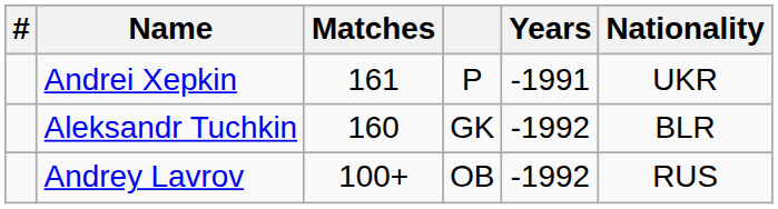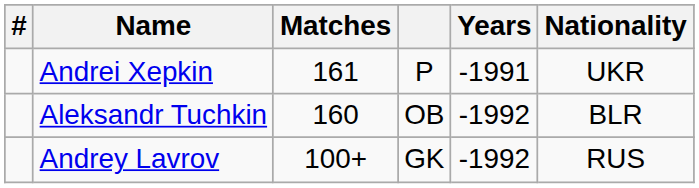 <table class="wikitable sortable" style="text-align:center">
 <tr>
 <th>#</th>
 <th>Name</th>
 <th>Matches</th>
 <th></th>
 <th>Years</th>
 <th>Nationality</th>
 </tr>
 <tr>
 <td></td>
 <td align="left"><a href='#'>Andrei Xepkin</a></td>
 <td>161</td>
 <td>P</td>
 <td>-1991</td>
 <td>UKR</td>
 </tr>
 <tr>
 <td></td>
 <td align="left"><a href='#'>Aleksandr Tuchkin</a></td>
 <td>160</td>
-<td>GK</td>
+<td>OB</td>
 <td>-1992</td>
 <td>BLR</td>
 </tr>
 <tr>
 <td></td>
 <td align="left"><a href='#'>Andrey Lavrov</a></td>
 <td>100+</td>
-<td>OB</td>
+<td>GK</td>
 <td>-1992</td>
 <td>RUS</td>
 </tr>
 </table>
